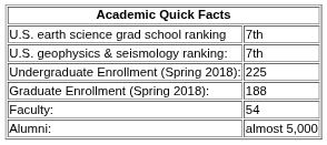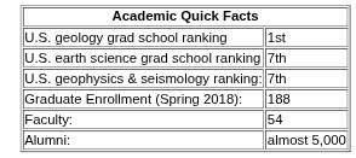 <table align="right" border="1">
 <tr>
 <td colspan="2" style="text-align:center;"><strong>Academic Quick Facts</strong></td>
+</tr>
+<tr>
+<td>U.S. geology grad school ranking</td>
+<td>1st</td>
 </tr>
 <tr>
 <td>U.S. earth science grad school ranking</td>
 <td>7th</td>
 </tr>
 <tr>
 <td>U.S. geophysics & seismology ranking:</td>
 <td>7th</td>
-</tr>
-<tr>
-<td>Undergraduate Enrollment (Spring 2018):</td>
-<td>225</td>
 </tr>
 <tr>
 <td>Graduate Enrollment (Spring 2018):</td>
 <td>188</td>
 </tr>
 <tr>
 <td>Faculty:</td>
 <td>54</td>
 </tr>
 <tr>
 <td>Alumni:</td>
 <td>almost 5,000</td>
 </tr>
 </table>
